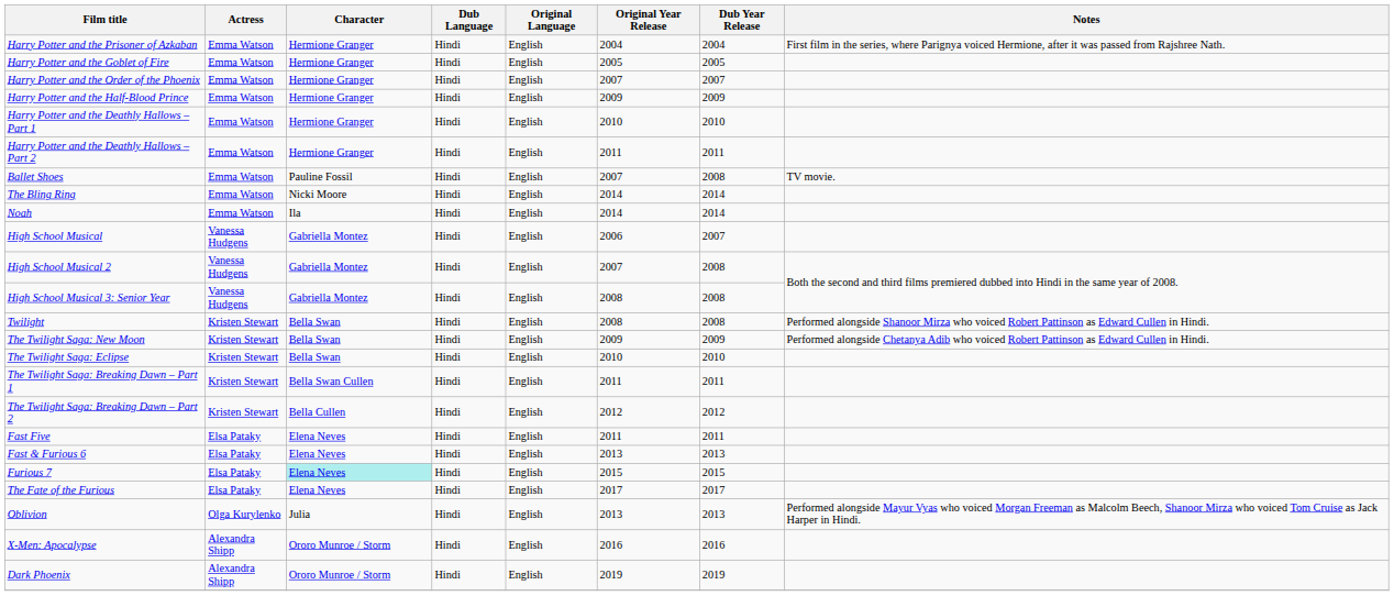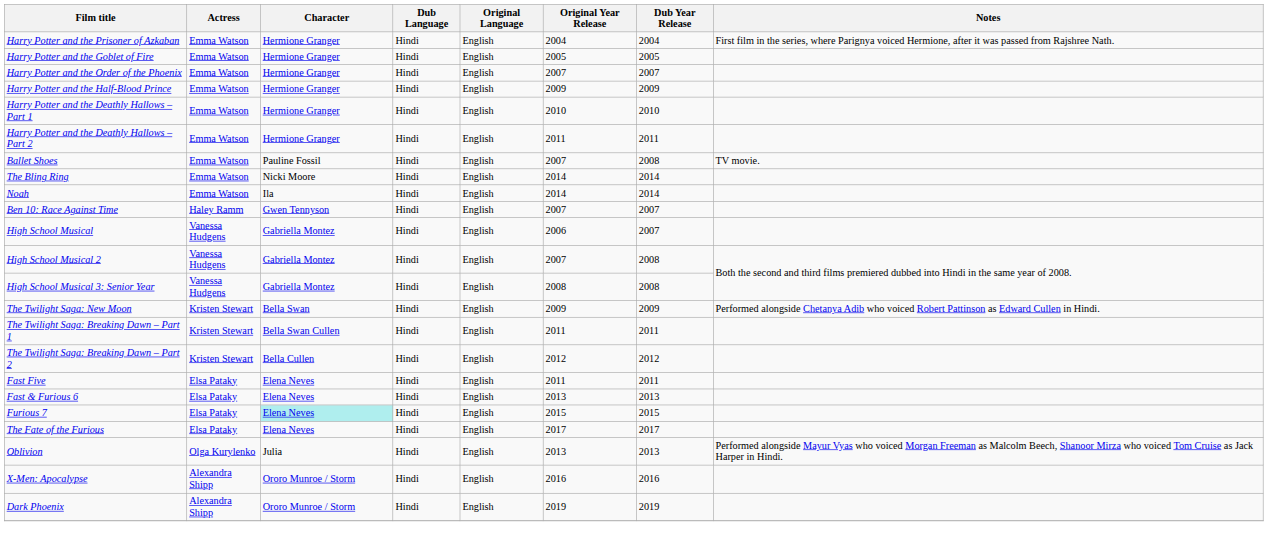 <table class="wikitable">
 <tr>
 <th>Film title</th>
 <th>Actress</th>
 <th width=200>Character</th>
 <th>Dub Language</th>
 <th>Original Language</th>
 <th>Original Year Release</th>
 <th>Dub Year Release</th>
 <th>Notes</th>
 </tr>
 <tr>
 <td><em><a href='#'>Harry Potter and the Prisoner of Azkaban</a></em></td>
 <td><a href='#'>Emma Watson</a></td>
 <td><a href='#'>Hermione Granger</a></td>
 <td>Hindi</td>
 <td>English</td>
 <td>2004</td>
 <td>2004</td>
 <td>First film in the series, where Parignya voiced Hermione, after it was passed from Rajshree Nath.</td>
 </tr>
 <tr>
 <td><em><a href='#'>Harry Potter and the Goblet of Fire</a></em></td>
 <td><a href='#'>Emma Watson</a></td>
 <td><a href='#'>Hermione Granger</a></td>
 <td>Hindi</td>
 <td>English</td>
 <td>2005</td>
 <td>2005</td>
 <td></td>
 </tr>
 <tr>
 <td><em><a href='#'>Harry Potter and the Order of the Phoenix</a></em></td>
 <td><a href='#'>Emma Watson</a></td>
 <td><a href='#'>Hermione Granger</a></td>
 <td>Hindi</td>
 <td>English</td>
 <td>2007</td>
 <td>2007</td>
 <td></td>
 </tr>
 <tr>
 <td><em><a href='#'>Harry Potter and the Half-Blood Prince</a></em></td>
 <td><a href='#'>Emma Watson</a></td>
 <td><a href='#'>Hermione Granger</a></td>
 <td>Hindi</td>
 <td>English</td>
 <td>2009</td>
 <td>2009</td>
 <td></td>
 </tr>
 <tr>
 <td><em><a href='#'>Harry Potter and the Deathly Hallows – Part 1</a></em></td>
 <td><a href='#'>Emma Watson</a></td>
 <td><a href='#'>Hermione Granger</a></td>
 <td>Hindi</td>
 <td>English</td>
 <td>2010</td>
 <td>2010</td>
 <td></td>
 </tr>
 <tr>
 <td><em><a href='#'>Harry Potter and the Deathly Hallows – Part 2</a></em></td>
 <td><a href='#'>Emma Watson</a></td>
 <td><a href='#'>Hermione Granger</a></td>
 <td>Hindi</td>
 <td>English</td>
 <td>2011</td>
 <td>2011</td>
 <td></td>
 </tr>
 <tr>
 <td><em><a href='#'>Ballet Shoes</a> </em></td>
 <td><a href='#'>Emma Watson</a></td>
 <td>Pauline Fossil</td>
 <td>Hindi</td>
 <td>English</td>
 <td>2007</td>
 <td>2008</td>
 <td>TV movie.</td>
 </tr>
 <tr>
 <td><em><a href='#'>The Bling Ring</a></em></td>
 <td><a href='#'>Emma Watson</a></td>
 <td>Nicki Moore</td>
 <td>Hindi</td>
 <td>English</td>
 <td>2014</td>
 <td>2014</td>
 <td></td>
 </tr>
 <tr>
 <td><em><a href='#'>Noah</a></em></td>
 <td><a href='#'>Emma Watson</a></td>
 <td>Ila</td>
 <td>Hindi</td>
 <td>English</td>
 <td>2014</td>
 <td>2014</td>
 <td></td>
 </tr>
 <tr>
+<td><em><a href='#'>Ben 10: Race Against Time</a></em></td>
+<td><a href='#'>Haley Ramm</a></td>
+<td><a href='#'>Gwen Tennyson</a></td>
+<td>Hindi</td>
+<td>English</td>
+<td>2007</td>
+<td>2007</td>
+<td></td>
+</tr>
+<tr>
 <td><em><a href='#'>High School Musical</a></em></td>
 <td><a href='#'>Vanessa Hudgens</a></td>
 <td><a href='#'>Gabriella Montez</a></td>
 <td>Hindi</td>
 <td>English</td>
 <td>2006</td>
 <td>2007</td>
 <td></td>
 </tr>
 <tr>
 <td><em><a href='#'>High School Musical 2</a></em></td>
 <td><a href='#'>Vanessa Hudgens</a></td>
 <td><a href='#'>Gabriella Montez</a></td>
 <td>Hindi</td>
 <td>English</td>
 <td>2007</td>
 <td>2008</td>
 <td rowspan="2">Both the second and third films premiered dubbed into Hindi in the same year of 2008.</td>
 </tr>
 <tr>
 <td><em><a href='#'>High School Musical 3: Senior Year</a></em></td>
 <td><a href='#'>Vanessa Hudgens</a></td>
 <td><a href='#'>Gabriella Montez</a></td>
 <td>Hindi</td>
 <td>English</td>
 <td>2008</td>
 <td>2008</td>
 </tr>
 <tr>
-<td><em><a href='#'>Twilight</a></em></td>
-<td><a href='#'>Kristen Stewart</a></td>
-<td><a href='#'>Bella Swan</a></td>
-<td>Hindi</td>
-<td>English</td>
-<td>2008</td>
-<td>2008</td>
-<td>Performed alongside <a href='#'>Shanoor Mirza</a> who voiced <a href='#'>Robert Pattinson</a> as <a href='#'>Edward Cullen</a> in Hindi.</td>
-</tr>
-<tr>
 <td><em><a href='#'>The Twilight Saga: New Moon</a></em></td>
 <td><a href='#'>Kristen Stewart</a></td>
 <td><a href='#'>Bella Swan</a></td>
 <td>Hindi</td>
 <td>English</td>
 <td>2009</td>
 <td>2009</td>
 <td>Performed alongside <a href='#'>Chetanya Adib</a> who voiced <a href='#'>Robert Pattinson</a> as <a href='#'>Edward Cullen</a> in Hindi.</td>
-</tr>
-<tr>
-<td><em><a href='#'>The Twilight Saga: Eclipse</a></em></td>
-<td><a href='#'>Kristen Stewart</a></td>
-<td><a href='#'>Bella Swan</a></td>
-<td>Hindi</td>
-<td>English</td>
-<td>2010</td>
-<td>2010</td>
-<td></td>
 </tr>
 <tr>
 <td><em><a href='#'>The Twilight Saga: Breaking Dawn – Part 1</a></em></td>
 <td><a href='#'>Kristen Stewart</a></td>
 <td><a href='#'>Bella Swan Cullen</a></td>
 <td>Hindi</td>
 <td>English</td>
 <td>2011</td>
 <td>2011</td>
 <td></td>
 </tr>
 <tr>
 <td><em><a href='#'>The Twilight Saga: Breaking Dawn – Part 2</a></em></td>
 <td><a href='#'>Kristen Stewart</a></td>
 <td><a href='#'>Bella Cullen</a></td>
 <td>Hindi</td>
 <td>English</td>
 <td>2012</td>
 <td>2012</td>
 <td></td>
 </tr>
 <tr>
 <td><em><a href='#'>Fast Five</a> </em></td>
 <td><a href='#'>Elsa Pataky</a></td>
 <td><a href='#'>Elena Neves</a></td>
 <td>Hindi</td>
 <td>English</td>
 <td>2011</td>
 <td>2011</td>
 <td></td>
 </tr>
 <tr>
 <td><em><a href='#'>Fast & Furious 6</a></em></td>
 <td><a href='#'>Elsa Pataky</a></td>
 <td><a href='#'>Elena Neves</a></td>
 <td>Hindi</td>
 <td>English</td>
 <td>2013</td>
 <td>2013</td>
 <td></td>
 </tr>
 <tr>
 <td><em><a href='#'>Furious 7</a></em></td>
 <td><a href='#'>Elsa Pataky</a></td>
 <td style="background: paleturquoise;"><a href='#'>Elena Neves</a></td>
 <td>Hindi</td>
 <td>English</td>
 <td>2015</td>
 <td>2015</td>
 <td></td>
 </tr>
 <tr>
 <td><em><a href='#'>The Fate of the Furious</a></em></td>
 <td><a href='#'>Elsa Pataky</a></td>
 <td><a href='#'>Elena Neves</a></td>
 <td>Hindi</td>
 <td>English</td>
 <td>2017</td>
 <td>2017</td>
 <td></td>
 </tr>
 <tr>
 <td><em><a href='#'>Oblivion</a></em></td>
 <td><a href='#'>Olga Kurylenko</a></td>
 <td>Julia</td>
 <td>Hindi</td>
 <td>English</td>
 <td>2013</td>
 <td>2013</td>
 <td>Performed alongside <a href='#'>Mayur Vyas</a> who voiced <a href='#'>Morgan Freeman</a> as Malcolm Beech, <a href='#'>Shanoor Mirza</a> who voiced <a href='#'>Tom Cruise</a> as Jack Harper in Hindi.</td>
 </tr>
 <tr>
 <td><em><a href='#'>X-Men: Apocalypse</a></em></td>
 <td><a href='#'>Alexandra Shipp</a></td>
 <td><a href='#'>Ororo Munroe / Storm</a></td>
 <td>Hindi</td>
 <td>English</td>
 <td>2016</td>
 <td>2016</td>
 <td></td>
 </tr>
 <tr>
 <td><em><a href='#'>Dark Phoenix</a></em></td>
 <td><a href='#'>Alexandra Shipp</a></td>
 <td><a href='#'>Ororo Munroe / Storm</a></td>
 <td>Hindi</td>
 <td>English</td>
 <td>2019</td>
 <td>2019</td>
 <td></td>
 </tr>
 <tr>
 </tr>
 </table>
